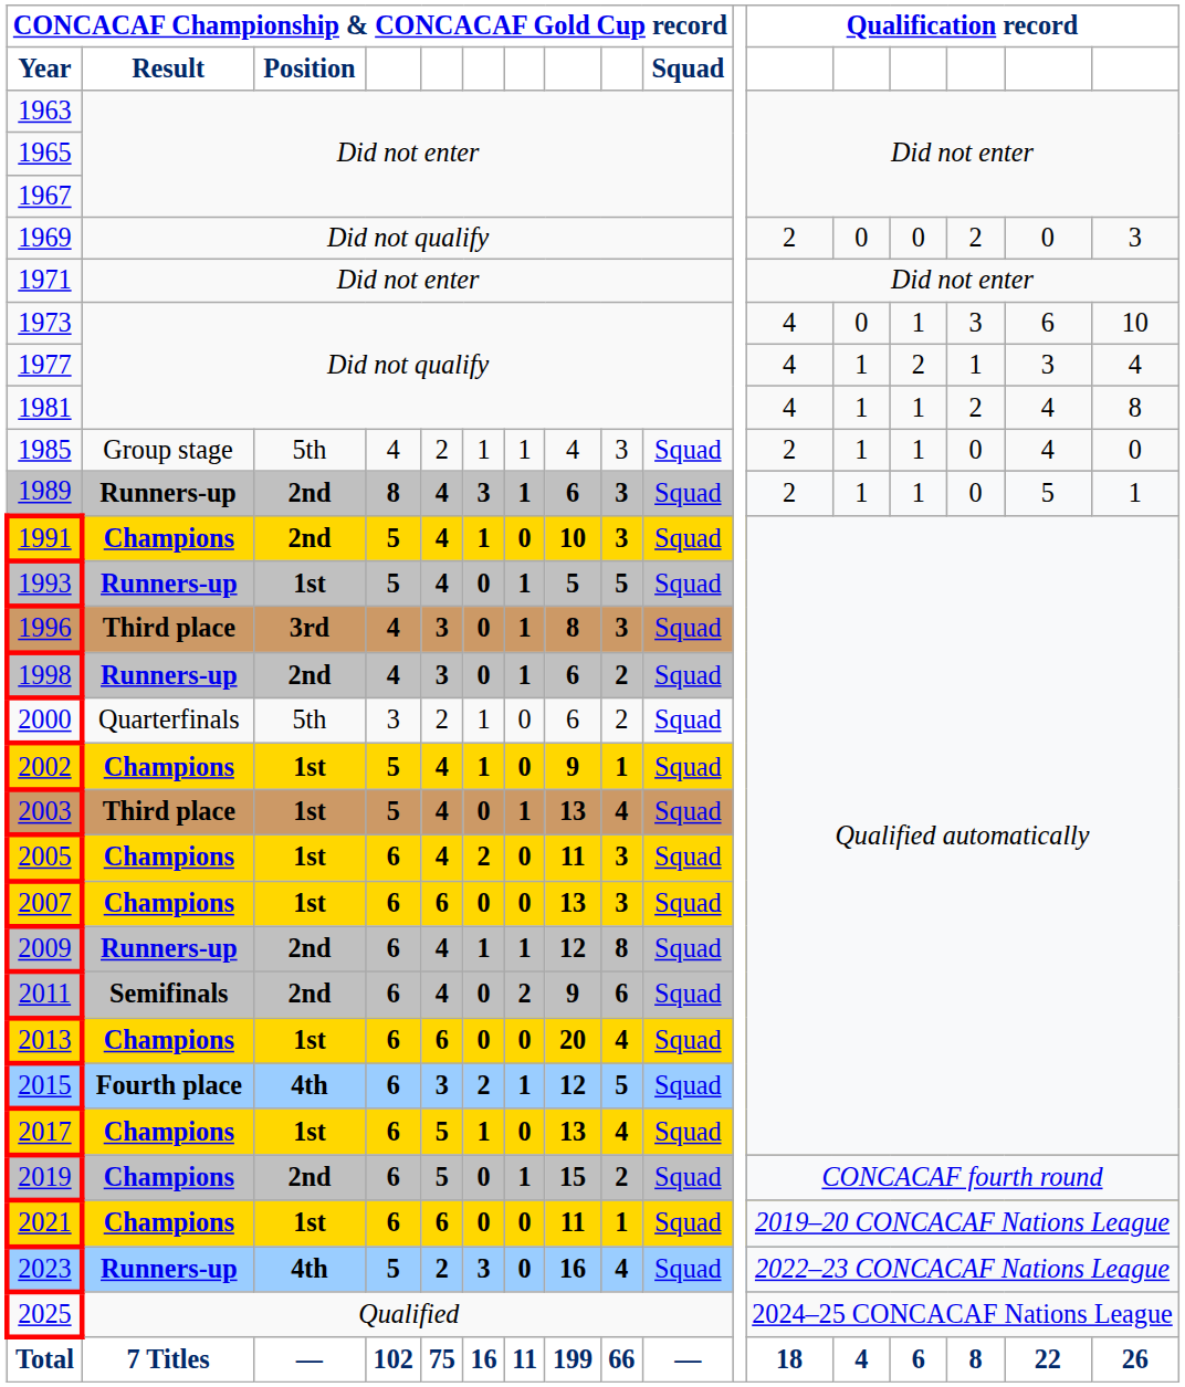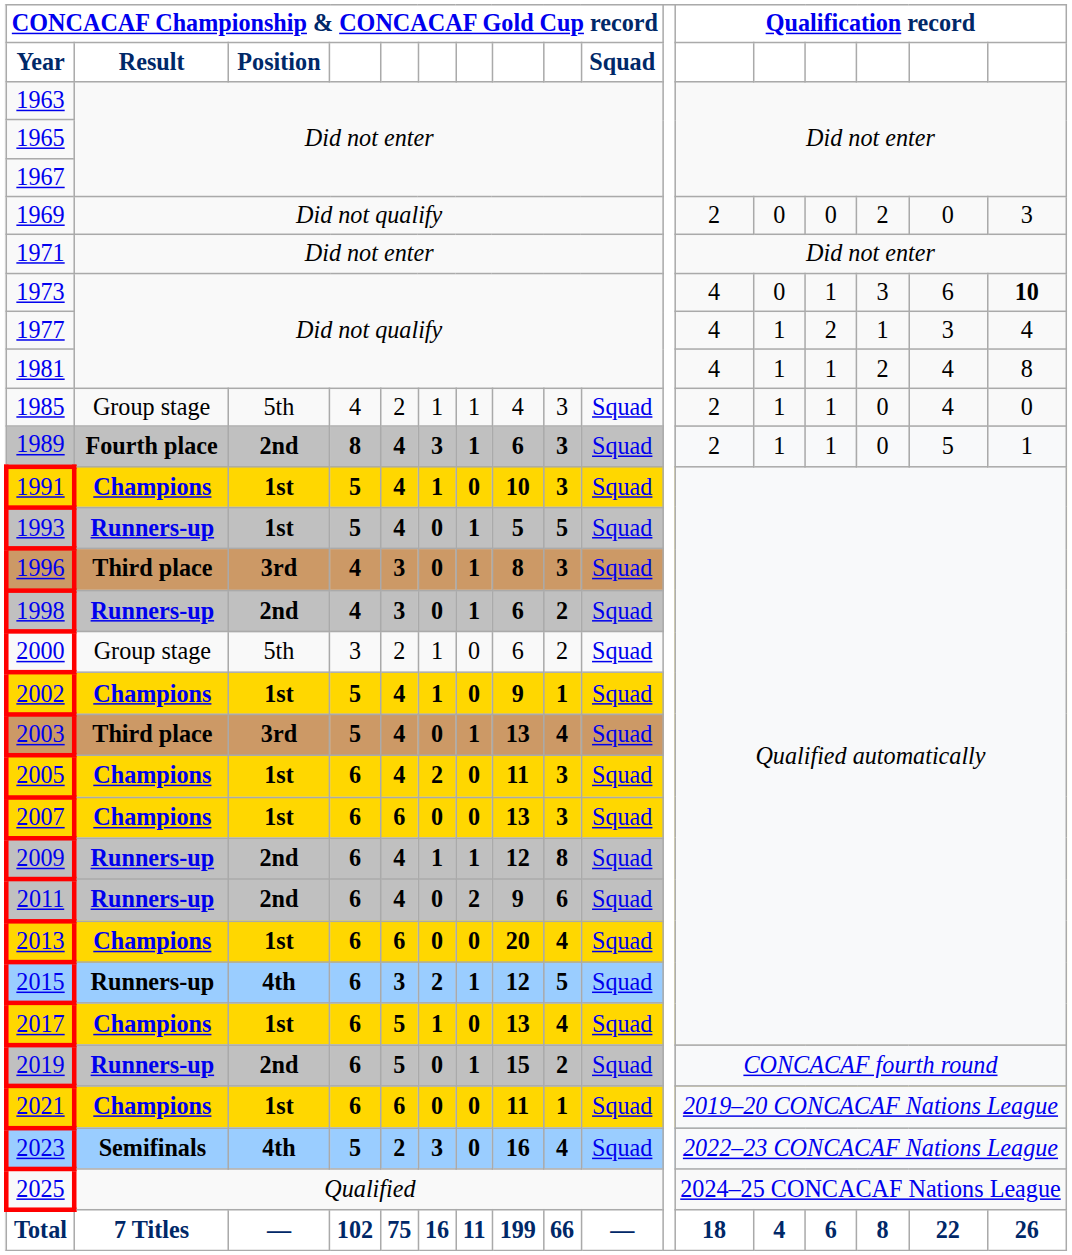 <table class="wikitable" style="text-align: center;">
 <tr>
 <th colspan="10" style="color:#002868; background:white;"><a href='#'>CONCACAF Championship</a> & <a href='#'>CONCACAF Gold Cup</a> record</th>
 <th rowspan="31" style="color:#002868; background:white;"></th>
 <th colspan="6" style="color:#002868; background:white;"><a href='#'>Qualification</a> record</th>
 </tr>
 <tr>
 <th style="color:#002868; background:white;">Year</th>
 <th style="color:#002868; background:white;">Result</th>
 <th style="color:#002868; background:white;">Position</th>
 <th style="color:#002868; background:white;"></th>
 <th style="color:#002868; background:white;"></th>
 <th style="color:#002868; background:white;"></th>
 <th style="color:#002868; background:white;"></th>
 <th style="color:#002868; background:white;"></th>
 <th style="color:#002868; background:white;"></th>
 <th style="color:#002868; background:white;">Squad</th>
 <th style="color:#002868; background:white;"></th>
 <th style="color:#002868; background:white;"></th>
 <th style="color:#002868; background:white;"></th>
 <th style="color:#002868; background:white;"></th>
 <th style="color:#002868; background:white;"></th>
 <th style="color:#002868; background:white;"></th>
 </tr>
 <tr>
 <td> <a href='#'>1963</a></td>
 <td colspan="9" rowspan="3"><em>Did not enter</em></td>
 <td colspan="6" rowspan="3"><em>Did not enter</em></td>
 </tr>
 <tr>
 <td> <a href='#'>1965</a></td>
 </tr>
 <tr>
 <td> <a href='#'>1967</a></td>
 </tr>
 <tr>
 <td> <a href='#'>1969</a></td>
 <td colspan=9><em>Did not qualify</em></td>
 <td>2</td>
 <td>0</td>
 <td>0</td>
 <td>2</td>
 <td>0</td>
 <td>3</td>
 </tr>
 <tr>
 <td> <a href='#'>1971</a></td>
 <td colspan=9><em>Did not enter</em></td>
 <td colspan="6"><em>Did not enter</em></td>
 </tr>
 <tr>
 <td> <a href='#'>1973</a></td>
 <td rowspan=3 colspan=9><em>Did not qualify</em></td>
 <td>4</td>
 <td>0</td>
 <td>1</td>
 <td>3</td>
 <td>6</td>
-<td>10</td>
+<td><strong>10</strong></td>
 </tr>
 <tr>
 <td> <a href='#'>1977</a></td>
 <td>4</td>
 <td>1</td>
 <td>2</td>
 <td>1</td>
 <td>3</td>
 <td>4</td>
 </tr>
 <tr>
 <td> <a href='#'>1981</a></td>
 <td>4</td>
 <td>1</td>
 <td>1</td>
 <td>2</td>
 <td>4</td>
 <td>8</td>
 </tr>
 <tr>
 <td><a href='#'>1985</a></td>
 <td>Group stage</td>
 <td>5th</td>
 <td>4</td>
 <td>2</td>
 <td>1</td>
 <td>1</td>
 <td>4</td>
 <td>3</td>
 <td><a href='#'>Squad</a></td>
 <td>2</td>
 <td>1</td>
 <td>1</td>
 <td>0</td>
 <td>4</td>
 <td>0</td>
 </tr>
 <tr bgcolor=silver>
 <td><a href='#'>1989</a></td>
-<td><strong>Runners-up</strong></td>
+<td><strong>Fourth place</strong></td>
 <td><strong>2nd</strong></td>
 <td><strong>8</strong></td>
 <td><strong>4</strong></td>
 <td><strong>3</strong></td>
 <td><strong>1</strong></td>
 <td><strong>6</strong></td>
 <td><strong>3</strong></td>
 <td><a href='#'>Squad</a></td>
 <td bgcolor="#f8f9fa">2</td>
 <td bgcolor="#f8f9fa">1</td>
 <td bgcolor="#f8f9fa">1</td>
 <td bgcolor="#f8f9fa">0</td>
 <td bgcolor="#f8f9fa">5</td>
 <td bgcolor="#f8f9fa">1</td>
 </tr>
 <tr bgcolor=gold>
 <td style="border: 3px solid red"> <a href='#'>1991</a></td>
 <td><strong><a href='#'>Champions</a></strong></td>
-<td><strong>2nd</strong></td>
+<td><strong>1st</strong></td>
 <td><strong>5</strong></td>
 <td><strong>4</strong></td>
 <td><strong>1</strong></td>
 <td><strong>0</strong></td>
 <td><strong>10</strong></td>
 <td><strong>3</strong></td>
 <td><a href='#'>Squad</a></td>
 <td colspan="6" rowspan="14" bgcolor="#f8f9fa"><em>Qualified automatically</em></td>
 </tr>
 <tr bgcolor=silver>
 <td style="border: 3px solid red">  <a href='#'>1993</a></td>
 <td><strong><a href='#'>Runners-up</a></strong></td>
 <td><strong>1st</strong></td>
 <td><strong>5</strong></td>
 <td><strong>4</strong></td>
 <td><strong>0</strong></td>
 <td><strong>1</strong></td>
 <td><strong>5</strong></td>
 <td><strong>5</strong></td>
 <td><a href='#'>Squad</a></td>
 </tr>
 <tr bgcolor=#c96>
 <td style="border: 3px solid red"> <a href='#'>1996</a></td>
 <td><strong>Third place</strong></td>
 <td style="background:#c96;"><strong>3rd</strong></td>
 <td><strong>4</strong></td>
 <td><strong>3</strong></td>
 <td><strong>0</strong></td>
 <td><strong>1</strong></td>
 <td><strong>8</strong></td>
 <td><strong>3</strong></td>
 <td><a href='#'>Squad</a></td>
 </tr>
 <tr bgcolor=silver>
 <td style="border: 3px solid red"> <a href='#'>1998</a></td>
 <td><strong><a href='#'>Runners-up</a></strong></td>
 <td style="background:silver;"><strong>2nd</strong></td>
 <td><strong>4</strong></td>
 <td><strong>3</strong></td>
 <td><strong>0</strong></td>
 <td><strong>1</strong></td>
 <td><strong>6</strong></td>
 <td><strong>2</strong></td>
 <td><a href='#'>Squad</a></td>
 </tr>
 <tr>
 <td style="border: 3px solid red"> <a href='#'>2000</a></td>
-<td>Quarterfinals</td>
+<td>Group stage</td>
 <td>5th</td>
 <td>3</td>
 <td>2</td>
 <td>1</td>
 <td>0</td>
 <td>6</td>
 <td>2</td>
 <td><a href='#'>Squad</a></td>
 </tr>
 <tr bgcolor=gold>
 <td style="border: 3px solid red"> <a href='#'>2002</a></td>
 <td><strong><a href='#'>Champions</a> </strong></td>
 <td><strong>1st</strong></td>
 <td><strong>5</strong></td>
 <td><strong>4</strong></td>
 <td><strong>1</strong></td>
 <td><strong>0</strong></td>
 <td><strong>9</strong></td>
 <td><strong>1</strong></td>
 <td><a href='#'>Squad</a></td>
 </tr>
 <tr bgcolor=#c96>
 <td style="border: 3px solid red">  <a href='#'>2003</a></td>
 <td><strong>Third place</strong></td>
-<td><strong>1st</strong></td>
+<td><strong>3rd</strong></td>
 <td><strong>5</strong></td>
 <td><strong>4</strong></td>
 <td><strong>0</strong></td>
 <td><strong>1</strong></td>
 <td><strong>13</strong></td>
 <td><strong>4</strong></td>
 <td><a href='#'>Squad</a></td>
 </tr>
 <tr bgcolor=gold>
 <td style="border: 3px solid red"> <a href='#'>2005</a></td>
 <td><strong><a href='#'>Champions</a></strong></td>
 <td><strong>1st</strong></td>
 <td><strong>6</strong></td>
 <td><strong>4</strong></td>
 <td><strong>2</strong></td>
 <td><strong>0</strong></td>
 <td><strong>11</strong></td>
 <td><strong>3</strong></td>
 <td><a href='#'>Squad</a></td>
 </tr>
 <tr bgcolor=gold>
 <td style="border: 3px solid red"> <a href='#'>2007</a></td>
 <td><strong><a href='#'>Champions</a></strong></td>
 <td><strong>1st</strong></td>
 <td><strong>6</strong></td>
 <td><strong>6</strong></td>
 <td><strong>0</strong></td>
 <td><strong>0</strong></td>
 <td><strong>13</strong></td>
 <td><strong>3</strong></td>
 <td><a href='#'>Squad</a></td>
 </tr>
 <tr bgcolor=silver>
 <td style="border: 3px solid red"> <a href='#'>2009</a></td>
 <td><strong><a href='#'>Runners-up</a></strong></td>
 <td><strong>2nd</strong></td>
 <td><strong>6</strong></td>
 <td><strong>4</strong></td>
 <td><strong>1</strong></td>
 <td><strong>1</strong></td>
 <td><strong>12</strong></td>
 <td><strong>8</strong></td>
 <td><a href='#'>Squad</a></td>
 </tr>
 <tr bgcolor=silver>
 <td style="border: 3px solid red"> <a href='#'>2011</a></td>
-<td><strong>Semifinals</strong></td>
+<td><strong><a href='#'>Runners-up</a></strong></td>
 <td><strong>2nd</strong></td>
 <td><strong>6</strong></td>
 <td><strong>4</strong></td>
 <td><strong>0</strong></td>
 <td><strong>2</strong></td>
 <td><strong>9</strong></td>
 <td><strong>6</strong></td>
 <td><a href='#'>Squad</a></td>
 </tr>
 <tr bgcolor=gold>
 <td style="border: 3px solid red"> <a href='#'>2013</a></td>
 <td><strong><a href='#'>Champions</a></strong></td>
 <td><strong>1st</strong></td>
 <td><strong>6</strong></td>
 <td><strong>6</strong></td>
 <td><strong>0</strong></td>
 <td><strong>0</strong></td>
 <td><strong>20</strong></td>
 <td><strong>4</strong></td>
 <td><a href='#'>Squad</a></td>
 </tr>
 <tr bgcolor=#9acdff>
 <td style="border: 3px solid red">  <a href='#'>2015</a></td>
-<td><strong>Fourth place</strong></td>
+<td><strong>Runners-up</strong></td>
 <td><strong>4th</strong></td>
 <td><strong>6</strong></td>
 <td><strong>3</strong></td>
 <td><strong>2</strong></td>
 <td><strong>1</strong></td>
 <td><strong>12</strong></td>
 <td><strong>5</strong></td>
 <td><a href='#'>Squad</a></td>
 </tr>
 <tr bgcolor=gold>
 <td style="border: 3px solid red"> <a href='#'>2017</a></td>
 <td><strong><a href='#'>Champions</a></strong></td>
 <td><strong>1st</strong></td>
 <td><strong>6</strong></td>
 <td><strong>5</strong></td>
 <td><strong>1</strong></td>
 <td><strong>0</strong></td>
 <td><strong>13</strong></td>
 <td><strong>4</strong></td>
 <td><a href='#'>Squad</a></td>
 </tr>
 <tr bgcolor=silver>
 <td style="border: 3px solid red">   <a href='#'>2019</a></td>
-<td><strong><a href='#'>Champions</a> </strong></td>
+<td><strong><a href='#'>Runners-up</a></strong></td>
 <td><strong>2nd</strong></td>
 <td><strong>6</strong></td>
 <td><strong>5</strong></td>
 <td><strong>0</strong></td>
 <td><strong>1</strong></td>
 <td><strong>15</strong></td>
 <td><strong>2</strong></td>
 <td><a href='#'>Squad</a></td>
 <td colspan="6" bgcolor="#f8f9fa"><em><a href='#'>CONCACAF fourth round</a></em></td>
 </tr>
 <tr bgcolor=gold>
 <td style="border: 3px solid red"> <a href='#'>2021</a></td>
 <td><strong><a href='#'>Champions</a></strong></td>
 <td><strong>1st</strong></td>
 <td><strong>6</strong></td>
 <td><strong>6</strong></td>
 <td><strong>0</strong></td>
 <td><strong>0</strong></td>
 <td><strong>11</strong></td>
 <td><strong>1</strong></td>
 <td><a href='#'>Squad</a></td>
 <td colspan="6" bgcolor="#f8f9fa"><em><a href='#'>2019–20 CONCACAF Nations League</a></em></td>
 </tr>
 <tr bgcolor=#9acdff>
 <td style="border: 3px solid red">  <a href='#'>2023</a></td>
-<td><strong><a href='#'>Runners-up</a></strong></td>
+<td><strong>Semifinals</strong></td>
 <td><strong>4th</strong></td>
 <td><strong>5</strong></td>
 <td><strong>2</strong></td>
 <td><strong>3</strong></td>
 <td><strong>0</strong></td>
 <td><strong>16</strong></td>
 <td><strong>4</strong></td>
 <td><a href='#'>Squad</a></td>
 <td colspan="6" bgcolor="#f8f9fa"><em><a href='#'>2022–23 CONCACAF Nations League</a></em></td>
 </tr>
 <tr>
 <td style="border: 3px solid red">  <a href='#'>2025</a></td>
 <td colspan="9"><em>Qualified</em></td>
 <td colspan="6"><a href='#'>2024–25 CONCACAF Nations League</a></td>
 </tr>
 <tr>
 <th style="color:#002868; background:white;">Total</th>
 <th style="color:#002868; background:white;">7 Titles</th>
 <th style="color:#002868; background:white;"><strong>—</strong></th>
 <th style="color:#002868; background:white;">102</th>
 <th style="color:#002868; background:white;">75</th>
 <th style="color:#002868; background:white;">16</th>
 <th style="color:#002868; background:white;">11</th>
 <th style="color:#002868; background:white;">199</th>
 <th style="color:#002868; background:white;">66</th>
 <th style="color:#002868; background:white;"><strong>—</strong></th>
 <th style="color:#002868; background:white;">18</th>
 <th style="color:#002868; background:white;">4</th>
 <th style="color:#002868; background:white;">6</th>
 <th style="color:#002868; background:white;">8</th>
 <th style="color:#002868; background:white;">22</th>
 <th style="color:#002868; background:white;">26</th>
 </tr>
 </table>
